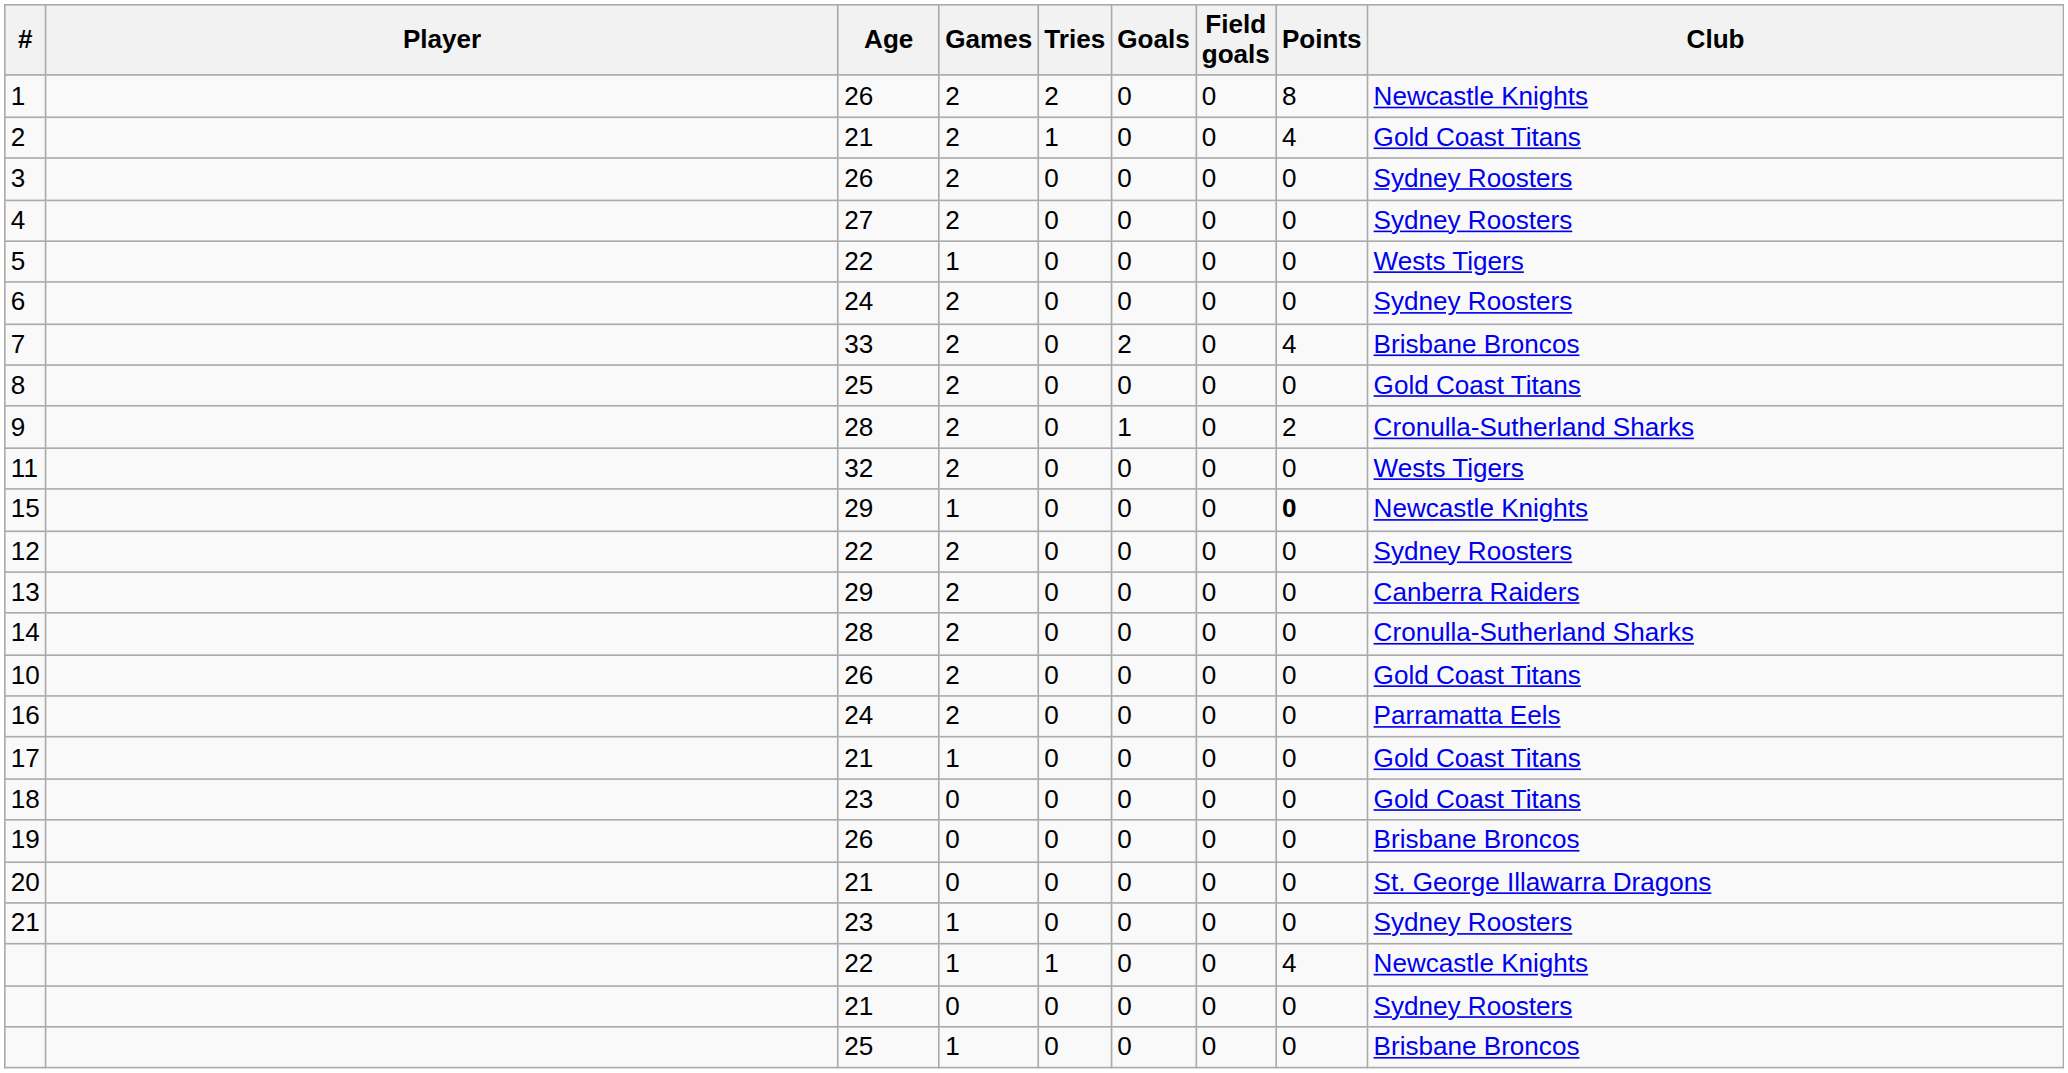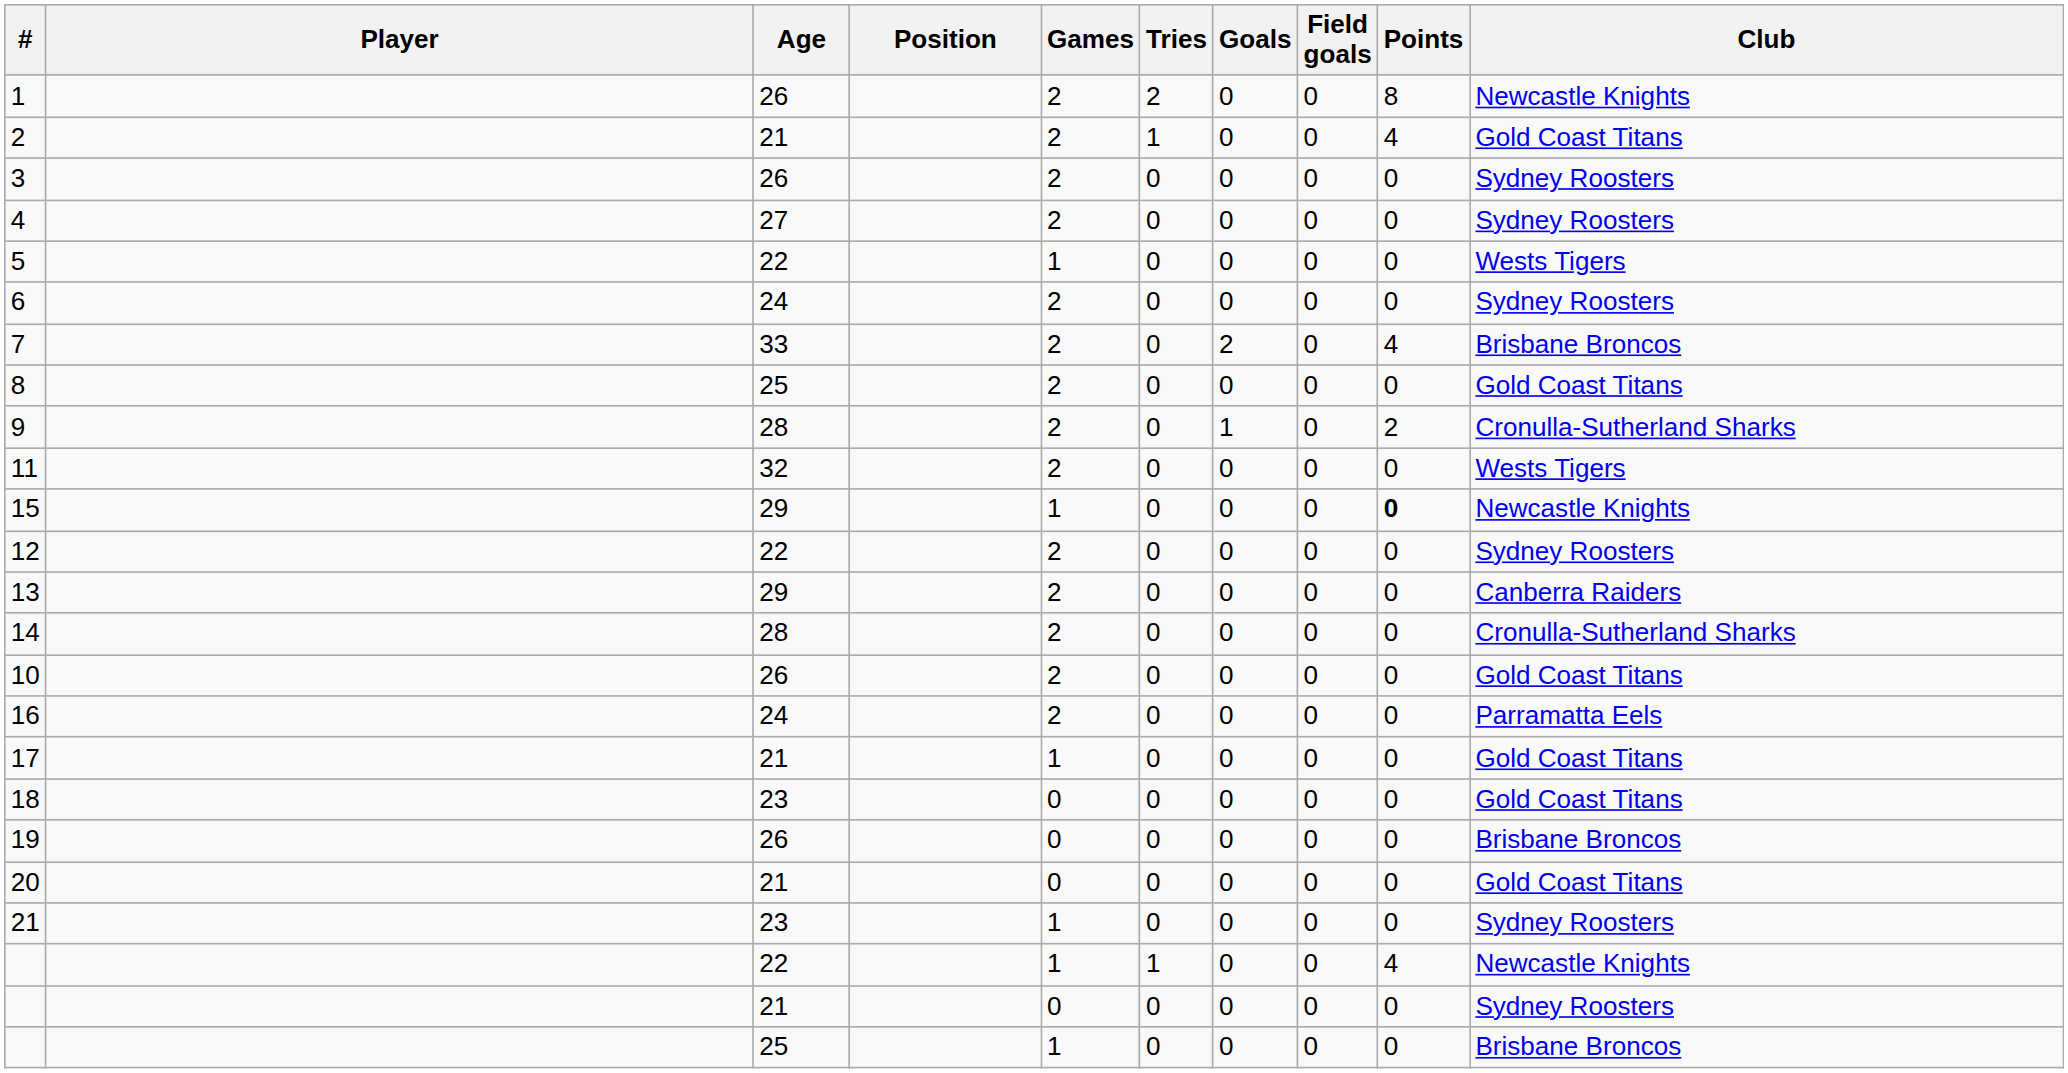 <table class="wikitable sortable" style="width:100%;text-align:left">
 <tr>
 <th width=2%>#</th>
 <th width=40%>Player</th>
 <th width=5%>Age</th>
+<th width=10%>Position</th>
 <th width=2%>Games</th>
 <th width=2%>Tries</th>
 <th width=2%>Goals</th>
 <th width=2%>Field goals</th>
 <th width=2%>Points</th>
 <th width=35%>Club</th>
 </tr>
 <tr>
 <td>1</td>
 <td align=left></td>
 <td>26</td>
+<td align=center></td>
 <td>2</td>
 <td>2</td>
 <td>0</td>
 <td>0</td>
 <td>8</td>
 <td> <a href='#'>Newcastle Knights</a></td>
 </tr>
 <tr>
 <td>2</td>
 <td align=left></td>
 <td>21</td>
+<td align=center></td>
 <td>2</td>
 <td>1</td>
 <td>0</td>
 <td>0</td>
 <td>4</td>
 <td> <a href='#'>Gold Coast Titans</a></td>
 </tr>
 <tr>
 <td>3</td>
 <td align=left></td>
 <td>26</td>
+<td align=center></td>
 <td>2</td>
 <td>0</td>
 <td>0</td>
 <td>0</td>
 <td>0</td>
 <td> <a href='#'>Sydney Roosters</a></td>
 </tr>
 <tr>
 <td>4</td>
 <td align=left></td>
 <td>27</td>
+<td align=center></td>
 <td>2</td>
 <td>0</td>
 <td>0</td>
 <td>0</td>
 <td>0</td>
 <td> <a href='#'>Sydney Roosters</a></td>
 </tr>
 <tr>
 <td>5</td>
 <td align=left></td>
 <td>22</td>
+<td align=center></td>
 <td>1</td>
 <td>0</td>
 <td>0</td>
 <td>0</td>
 <td>0</td>
 <td> <a href='#'>Wests Tigers</a></td>
 </tr>
 <tr>
 <td>6</td>
 <td align=left></td>
 <td>24</td>
+<td align=center></td>
 <td>2</td>
 <td>0</td>
 <td>0</td>
 <td>0</td>
 <td>0</td>
 <td> <a href='#'>Sydney Roosters</a></td>
 </tr>
 <tr>
 <td>7</td>
 <td align=left></td>
 <td>33</td>
+<td align=center></td>
 <td>2</td>
 <td>0</td>
 <td>2</td>
 <td>0</td>
 <td>4</td>
 <td> <a href='#'>Brisbane Broncos</a></td>
 </tr>
 <tr>
 <td>8</td>
 <td align=left></td>
 <td>25</td>
+<td align=center></td>
 <td>2</td>
 <td>0</td>
 <td>0</td>
 <td>0</td>
 <td>0</td>
 <td> <a href='#'>Gold Coast Titans</a></td>
 </tr>
 <tr>
 <td>9</td>
 <td align=left></td>
 <td>28</td>
+<td align=center></td>
 <td>2</td>
 <td>0</td>
 <td>1</td>
 <td>0</td>
 <td>2</td>
 <td> <a href='#'>Cronulla-Sutherland Sharks</a></td>
 </tr>
 <tr>
 <td>11</td>
 <td align=left></td>
 <td>32</td>
+<td align=center></td>
 <td>2</td>
 <td>0</td>
 <td>0</td>
 <td>0</td>
 <td>0</td>
 <td> <a href='#'>Wests Tigers</a></td>
 </tr>
 <tr>
 <td>15</td>
 <td align=left></td>
 <td>29</td>
+<td align=center></td>
 <td>1</td>
 <td>0</td>
 <td>0</td>
 <td>0</td>
 <td><strong>0</strong></td>
 <td> <a href='#'>Newcastle Knights</a></td>
 </tr>
 <tr>
 <td>12</td>
 <td align=left></td>
 <td>22</td>
+<td align=center></td>
 <td>2</td>
 <td>0</td>
 <td>0</td>
 <td>0</td>
 <td>0</td>
 <td> <a href='#'>Sydney Roosters</a></td>
 </tr>
 <tr>
 <td>13</td>
 <td align=left></td>
 <td>29</td>
+<td align=center></td>
 <td>2</td>
 <td>0</td>
 <td>0</td>
 <td>0</td>
 <td>0</td>
 <td> <a href='#'>Canberra Raiders</a></td>
 </tr>
 <tr>
 <td>14</td>
 <td align=left></td>
 <td>28</td>
+<td align=center></td>
 <td>2</td>
 <td>0</td>
 <td>0</td>
 <td>0</td>
 <td>0</td>
 <td> <a href='#'>Cronulla-Sutherland Sharks</a></td>
 </tr>
 <tr>
 <td>10</td>
 <td align=left></td>
 <td>26</td>
+<td align=center></td>
 <td>2</td>
 <td>0</td>
 <td>0</td>
 <td>0</td>
 <td>0</td>
 <td> <a href='#'>Gold Coast Titans</a></td>
 </tr>
 <tr>
 <td>16</td>
 <td align=left></td>
 <td>24</td>
+<td align=center></td>
 <td>2</td>
 <td>0</td>
 <td>0</td>
 <td>0</td>
 <td>0</td>
 <td> <a href='#'>Parramatta Eels</a></td>
 </tr>
 <tr>
 <td>17</td>
 <td align=left></td>
 <td>21</td>
+<td align=center></td>
 <td>1</td>
 <td>0</td>
 <td>0</td>
 <td>0</td>
 <td>0</td>
 <td> <a href='#'>Gold Coast Titans</a></td>
 </tr>
 <tr>
 <td>18</td>
 <td align=left></td>
 <td>23</td>
+<td align=center></td>
 <td>0</td>
 <td>0</td>
 <td>0</td>
 <td>0</td>
 <td>0</td>
 <td> <a href='#'>Gold Coast Titans</a></td>
 </tr>
 <tr>
 <td>19</td>
 <td align=left></td>
 <td>26</td>
+<td align=center></td>
 <td>0</td>
 <td>0</td>
 <td>0</td>
 <td>0</td>
 <td>0</td>
 <td> <a href='#'>Brisbane Broncos</a></td>
 </tr>
 <tr>
 <td>20</td>
 <td align=left></td>
 <td>21</td>
+<td align=center></td>
 <td>0</td>
 <td>0</td>
 <td>0</td>
 <td>0</td>
 <td>0</td>
-<td> <a href='#'>St. George Illawarra Dragons</a></td>
+<td> <a href='#'>Gold Coast Titans</a></td>
 </tr>
 <tr>
 <td>21</td>
 <td align=left></td>
 <td>23</td>
+<td align=center></td>
 <td>1</td>
 <td>0</td>
 <td>0</td>
 <td>0</td>
 <td>0</td>
 <td> <a href='#'>Sydney Roosters</a></td>
 </tr>
 <tr>
 <td></td>
 <td align=left></td>
 <td>22</td>
+<td align=center></td>
 <td>1</td>
 <td>1</td>
 <td>0</td>
 <td>0</td>
 <td>4</td>
 <td> <a href='#'>Newcastle Knights</a></td>
 </tr>
 <tr>
 <td></td>
 <td align=left></td>
 <td>21</td>
+<td align=center></td>
 <td>0</td>
 <td>0</td>
 <td>0</td>
 <td>0</td>
 <td>0</td>
 <td> <a href='#'>Sydney Roosters</a></td>
 </tr>
 <tr>
 <td></td>
 <td align=left></td>
 <td>25</td>
+<td align=center></td>
 <td>1</td>
 <td>0</td>
 <td>0</td>
 <td>0</td>
 <td>0</td>
 <td> <a href='#'>Brisbane Broncos</a></td>
 </tr>
 </table>
